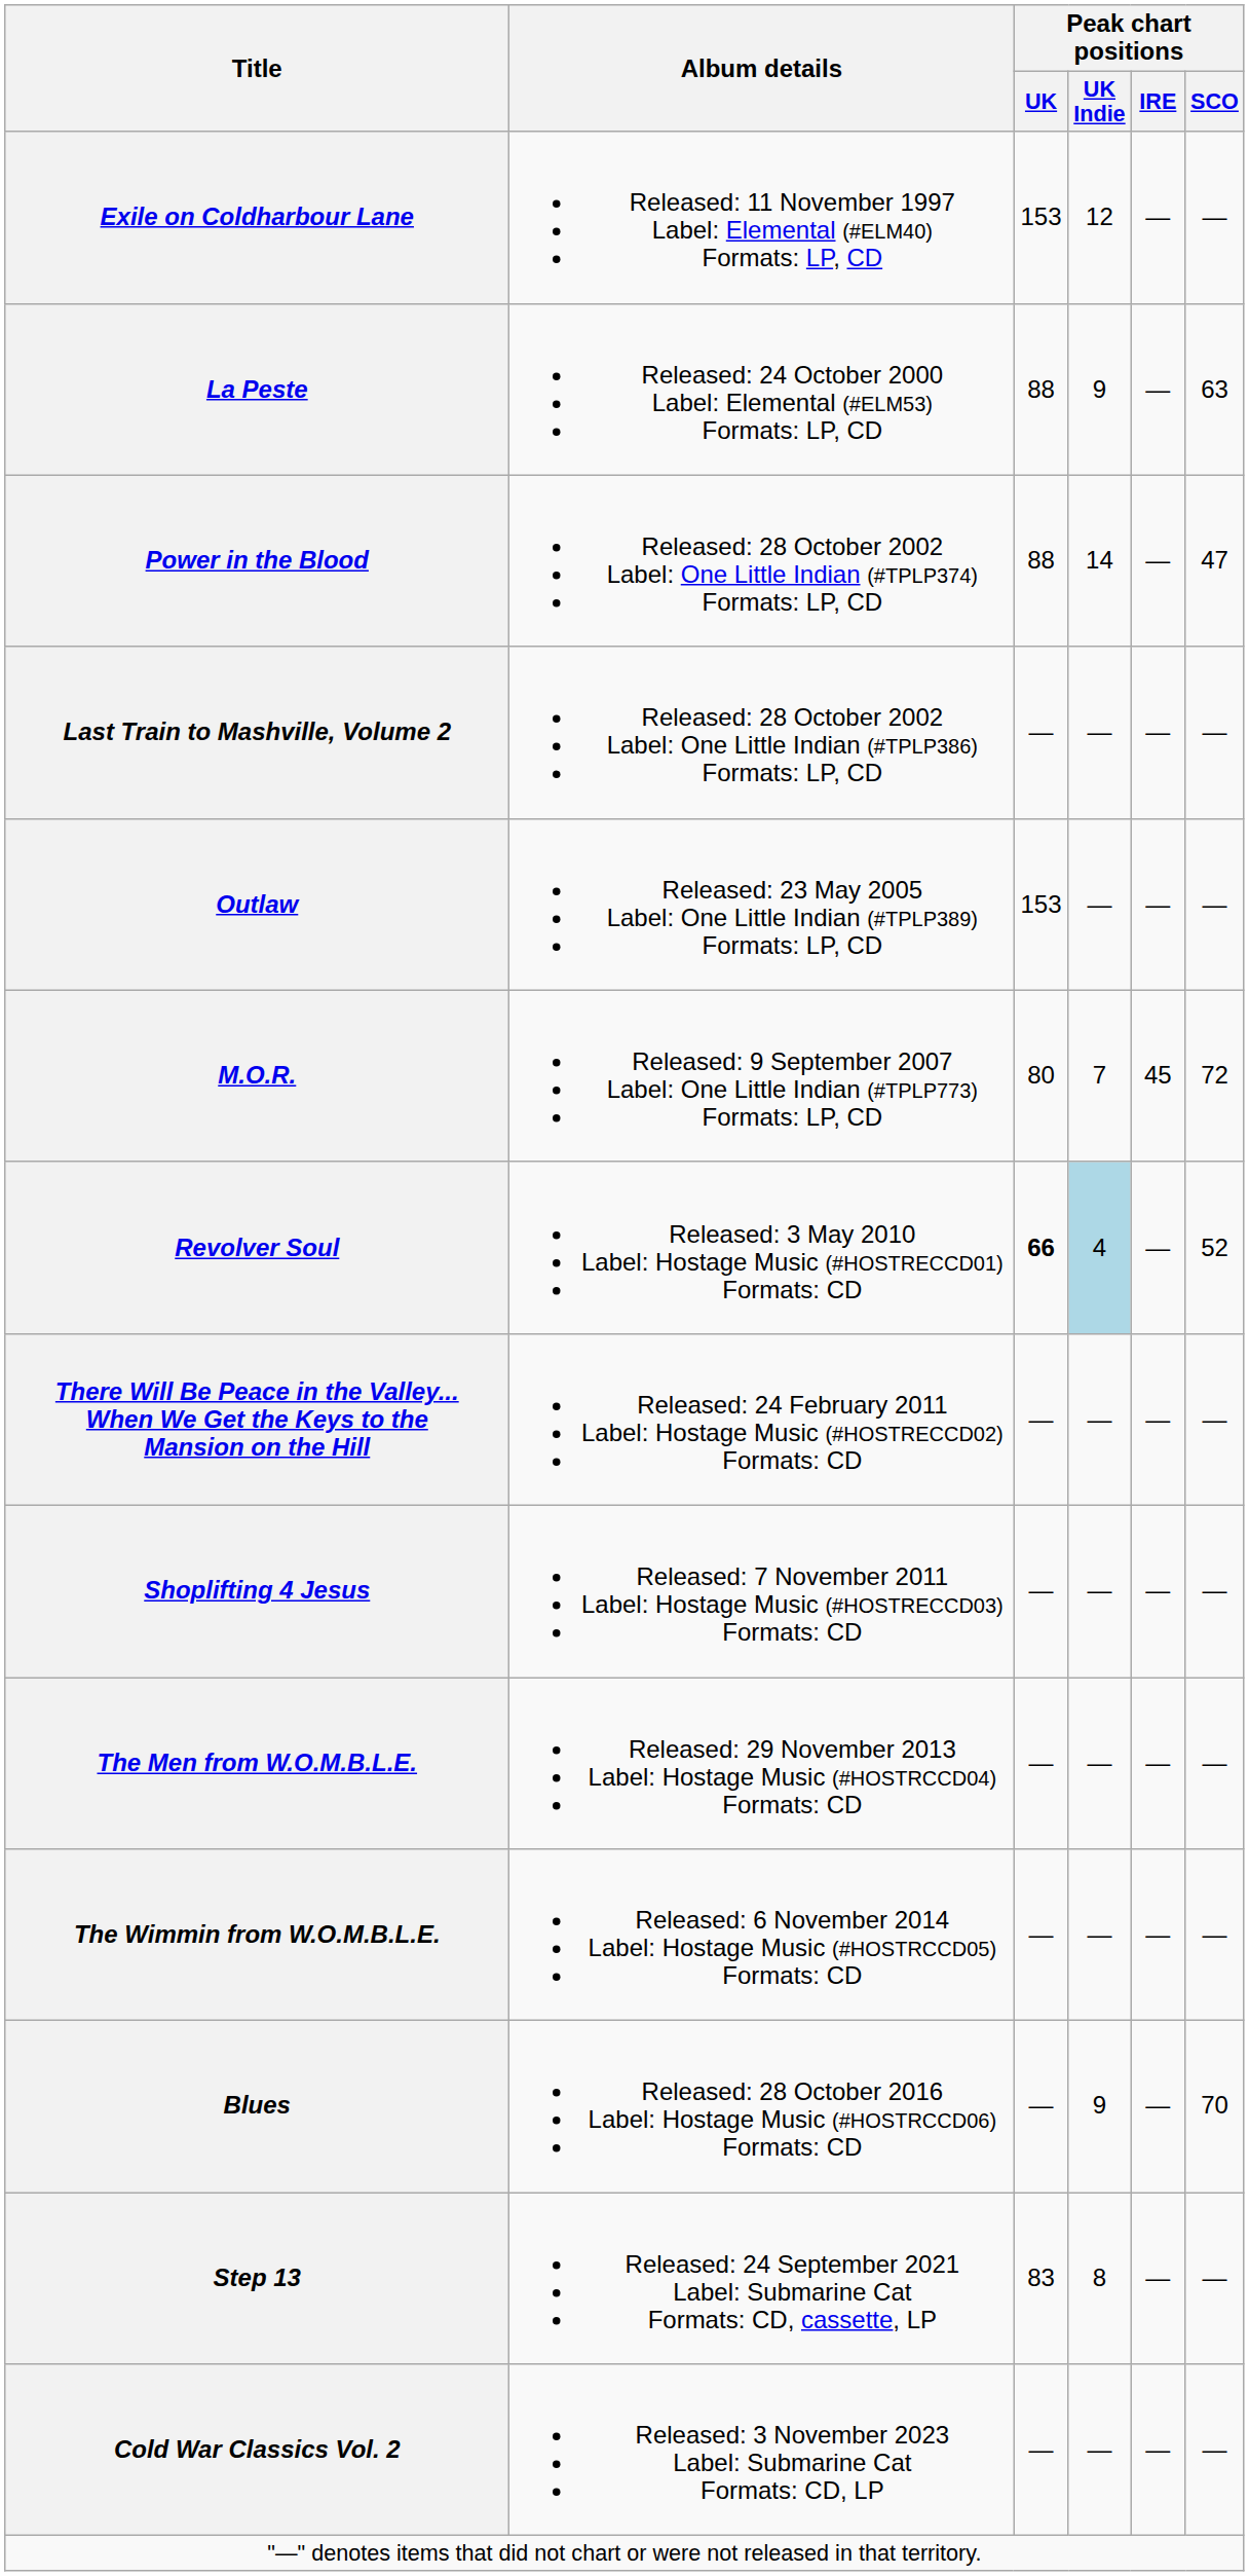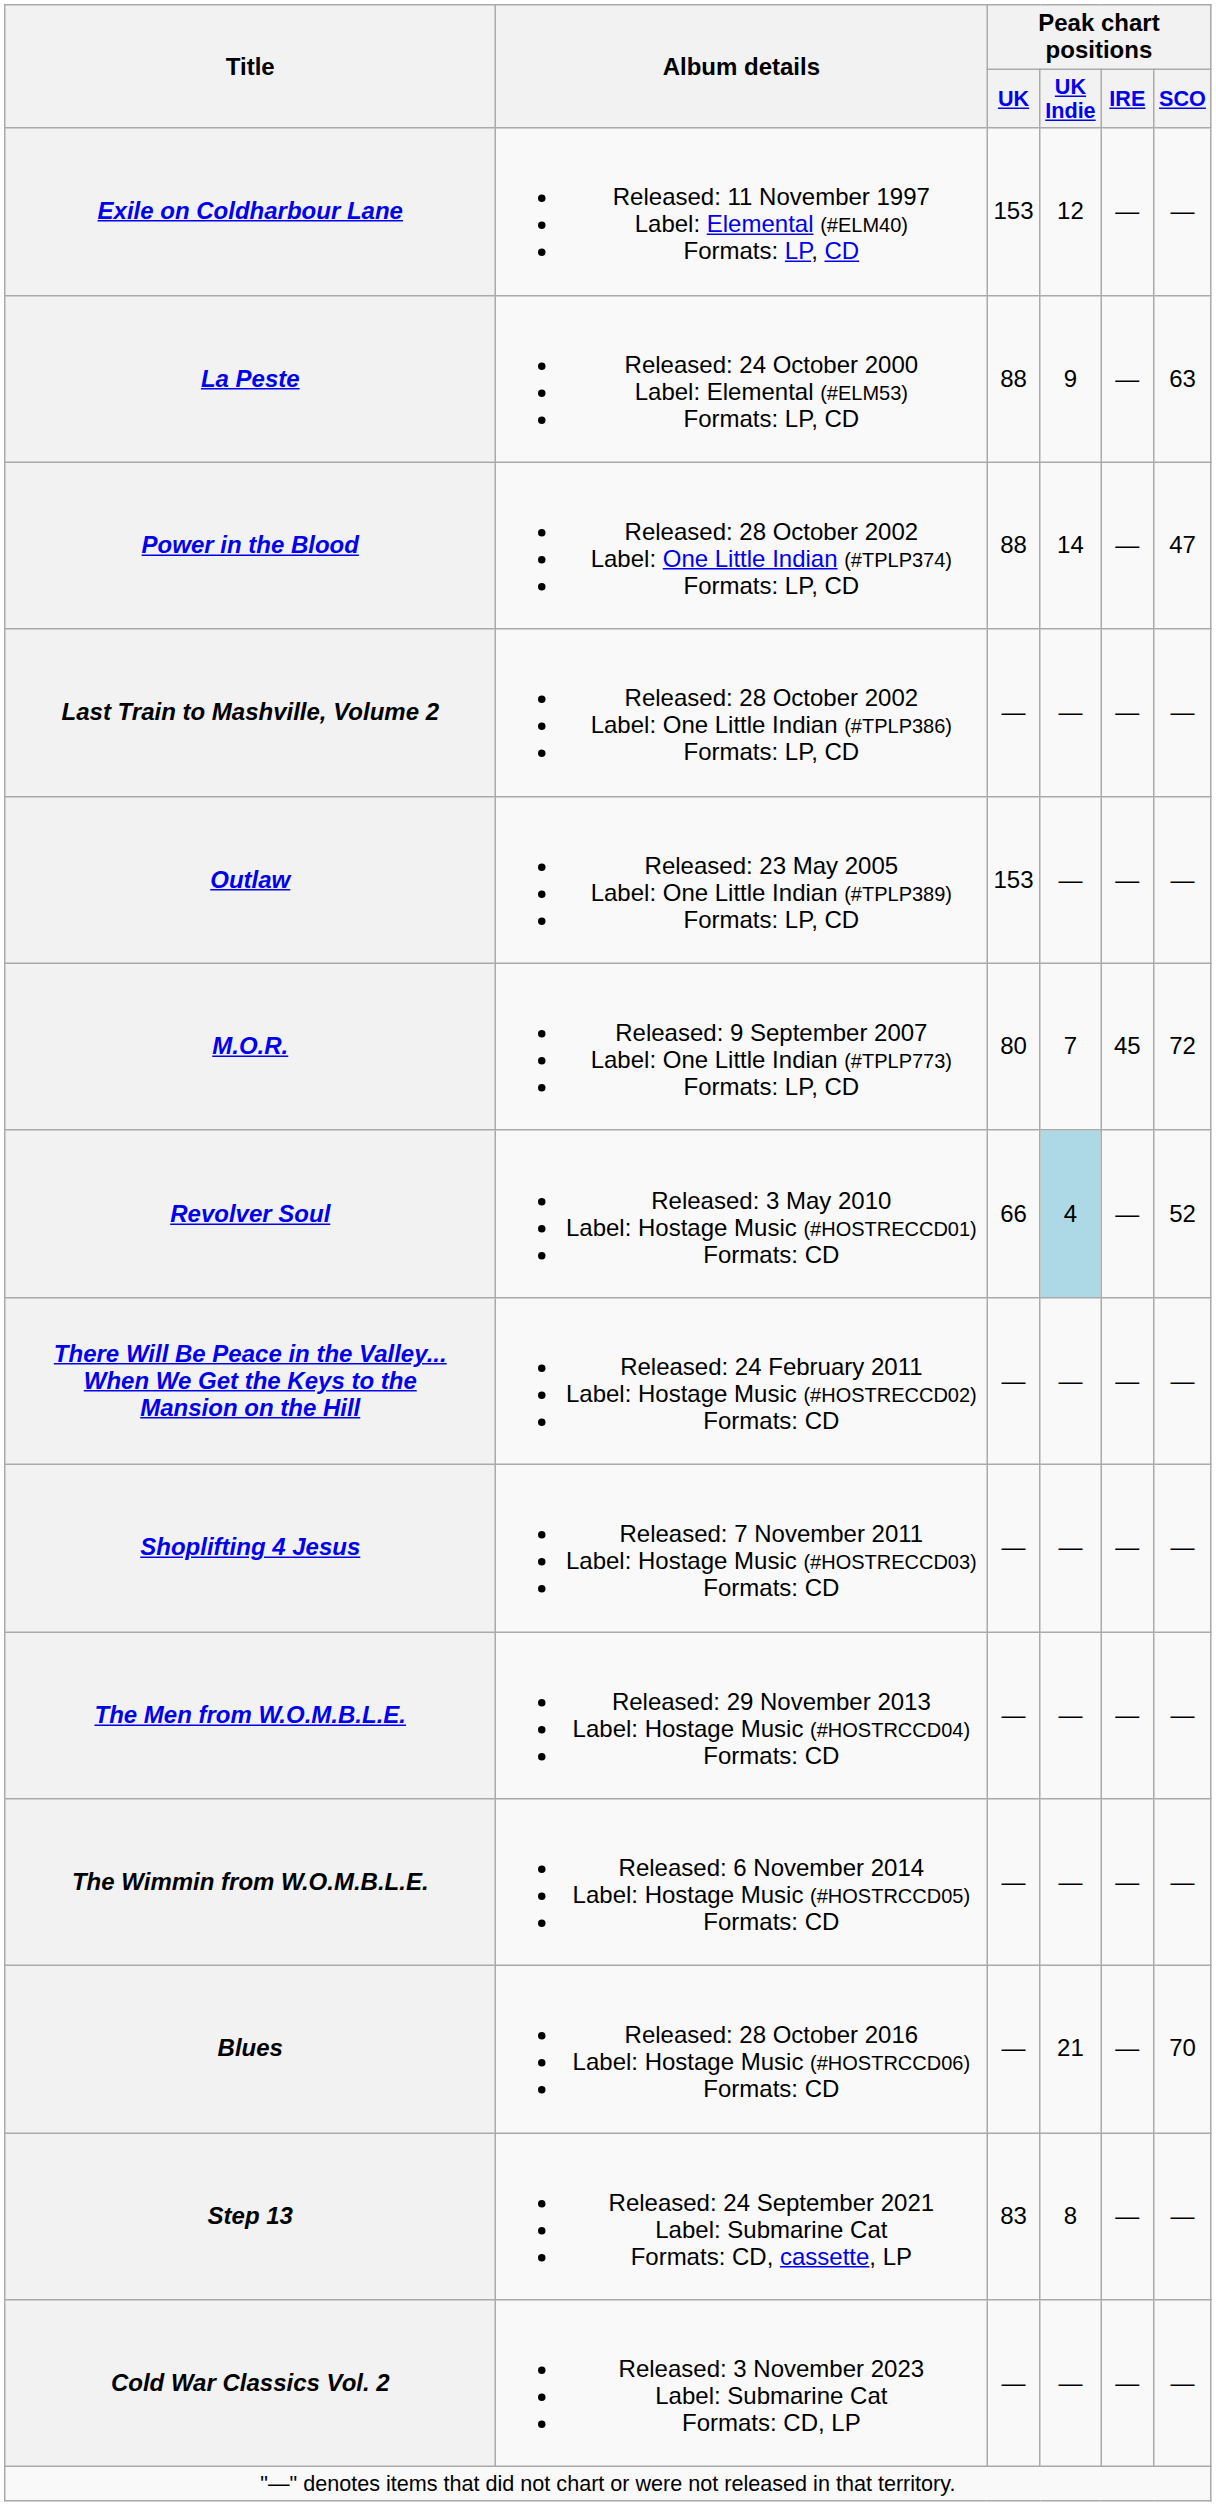 <table class="wikitable plainrowheaders" style="text-align:center;">
 <tr>
 <th scope="col" rowspan="2" style="width:20em;">Title</th>
 <th scope="col" rowspan="2" style="width:20em;">Album details</th>
 <th scope="col" colspan="4">Peak chart positions</th>
 </tr>
 <tr>
 <th style="width:2em;font-size:90%;"><a href='#'>UK</a><br></th>
 <th style="width:2em;font-size:90%;"><a href='#'>UK<br>Indie</a><br></th>
 <th style="width:2em;font-size:90%;"><a href='#'>IRE</a><br></th>
 <th style="width:2em;font-size:90%;"><a href='#'>SCO</a><br></th>
 </tr>
 <tr>
 <th scope="row"><em><a href='#'>Exile on Coldharbour Lane</a></em></th>
 <td><br><ul><li>Released: 11 November 1997</li><li>Label: <a href='#'>Elemental</a> <small>(#ELM40)</small></li><li>Formats: <a href='#'>LP</a>, <a href='#'>CD</a></li></ul></td>
 <td>153</td>
 <td>12</td>
 <td>—</td>
 <td>—</td>
 </tr>
 <tr>
 <th scope="row"><em><a href='#'>La Peste</a></em></th>
 <td><br><ul><li>Released: 24 October 2000</li><li>Label: Elemental <small>(#ELM53)</small></li><li>Formats: LP, CD</li></ul></td>
 <td>88</td>
 <td>9</td>
 <td>—</td>
 <td>63</td>
 </tr>
 <tr>
 <th scope="row"><em><a href='#'>Power in the Blood</a></em></th>
 <td><br><ul><li>Released: 28 October 2002</li><li>Label: <a href='#'>One Little Indian</a> <small>(#TPLP374)</small></li><li>Formats: LP, CD</li></ul></td>
 <td>88</td>
 <td>14</td>
 <td>—</td>
 <td>47</td>
 </tr>
 <tr>
 <th scope="row"><em>Last Train to Mashville, Volume 2</em></th>
 <td><br><ul><li>Released: 28 October 2002</li><li>Label: One Little Indian <small>(#TPLP386)</small></li><li>Formats: LP, CD</li></ul></td>
 <td>—</td>
 <td>—</td>
 <td>—</td>
 <td>—</td>
 </tr>
 <tr>
 <th scope="row"><em><a href='#'>Outlaw</a></em></th>
 <td><br><ul><li>Released: 23 May 2005</li><li>Label: One Little Indian <small>(#TPLP389)</small></li><li>Formats: LP, CD</li></ul></td>
 <td>153</td>
 <td>—</td>
 <td>—</td>
 <td>—</td>
 </tr>
 <tr>
 <th scope="row"><em><a href='#'>M.O.R.</a></em></th>
 <td><br><ul><li>Released: 9 September 2007</li><li>Label: One Little Indian <small>(#TPLP773)</small></li><li>Formats: LP, CD</li></ul></td>
 <td>80</td>
 <td>7</td>
 <td>45</td>
 <td>72</td>
 </tr>
 <tr>
 <th scope="row"><em><a href='#'>Revolver Soul</a></em></th>
 <td><br><ul><li>Released: 3 May 2010</li><li>Label: Hostage Music <small>(#HOSTRECCD01)</small></li><li>Formats: CD</li></ul></td>
-<td><strong>66</strong></td>
+<td>66</td>
 <td style="background: lightblue;">4</td>
 <td>—</td>
 <td>52</td>
 </tr>
 <tr>
 <th scope="row"><em><a href='#'>There Will Be Peace in the Valley...<br>When We Get the Keys to the<br>Mansion on the Hill</a></em></th>
 <td><br><ul><li>Released: 24 February 2011</li><li>Label: Hostage Music <small>(#HOSTRECCD02)</small></li><li>Formats: CD</li></ul></td>
 <td>—</td>
 <td>—</td>
 <td>—</td>
 <td>—</td>
 </tr>
 <tr>
 <th scope="row"><em><a href='#'>Shoplifting 4 Jesus</a></em></th>
 <td><br><ul><li>Released: 7 November 2011</li><li>Label: Hostage Music <small>(#HOSTRECCD03)</small></li><li>Formats: CD</li></ul></td>
 <td>—</td>
 <td>—</td>
 <td>—</td>
 <td>—</td>
 </tr>
 <tr>
 <th scope="row"><em><a href='#'>The Men from W.O.M.B.L.E.</a></em></th>
 <td><br><ul><li>Released: 29 November 2013</li><li>Label: Hostage Music <small>(#HOSTRCCD04)</small></li><li>Formats: CD</li></ul></td>
 <td>—</td>
 <td>—</td>
 <td>—</td>
 <td>—</td>
 </tr>
 <tr>
 <th scope="row"><em>The Wimmin from W.O.M.B.L.E.</em></th>
 <td><br><ul><li>Released: 6 November 2014</li><li>Label: Hostage Music <small>(#HOSTRCCD05)</small></li><li>Formats: CD</li></ul></td>
 <td>—</td>
 <td>—</td>
 <td>—</td>
 <td>—</td>
 </tr>
 <tr>
 <th scope="row"><em>Blues</em></th>
 <td><br><ul><li>Released: 28 October 2016</li><li>Label: Hostage Music <small>(#HOSTRCCD06)</small></li><li>Formats: CD</li></ul></td>
 <td>—</td>
-<td>9</td>
+<td>21</td>
 <td>—</td>
 <td>70</td>
 </tr>
 <tr>
 <th scope="row"><em>Step 13</em></th>
 <td><br><ul><li>Released: 24 September 2021</li><li>Label: Submarine Cat</li><li>Formats: CD, <a href='#'>cassette</a>, LP</li></ul></td>
 <td>83</td>
 <td>8</td>
 <td>—</td>
 <td>—</td>
 </tr>
 <tr>
 <th scope="row"><em>Cold War Classics Vol. 2</em></th>
 <td><br><ul><li>Released: 3 November 2023</li><li>Label: Submarine Cat</li><li>Formats: CD, LP</li></ul></td>
 <td>—</td>
 <td>—</td>
 <td>—</td>
 <td>—</td>
 </tr>
 <tr>
 <td align="center" colspan="15" style="font-size:90%">"—" denotes items that did not chart or were not released in that territory.</td>
 </tr>
 </table>
